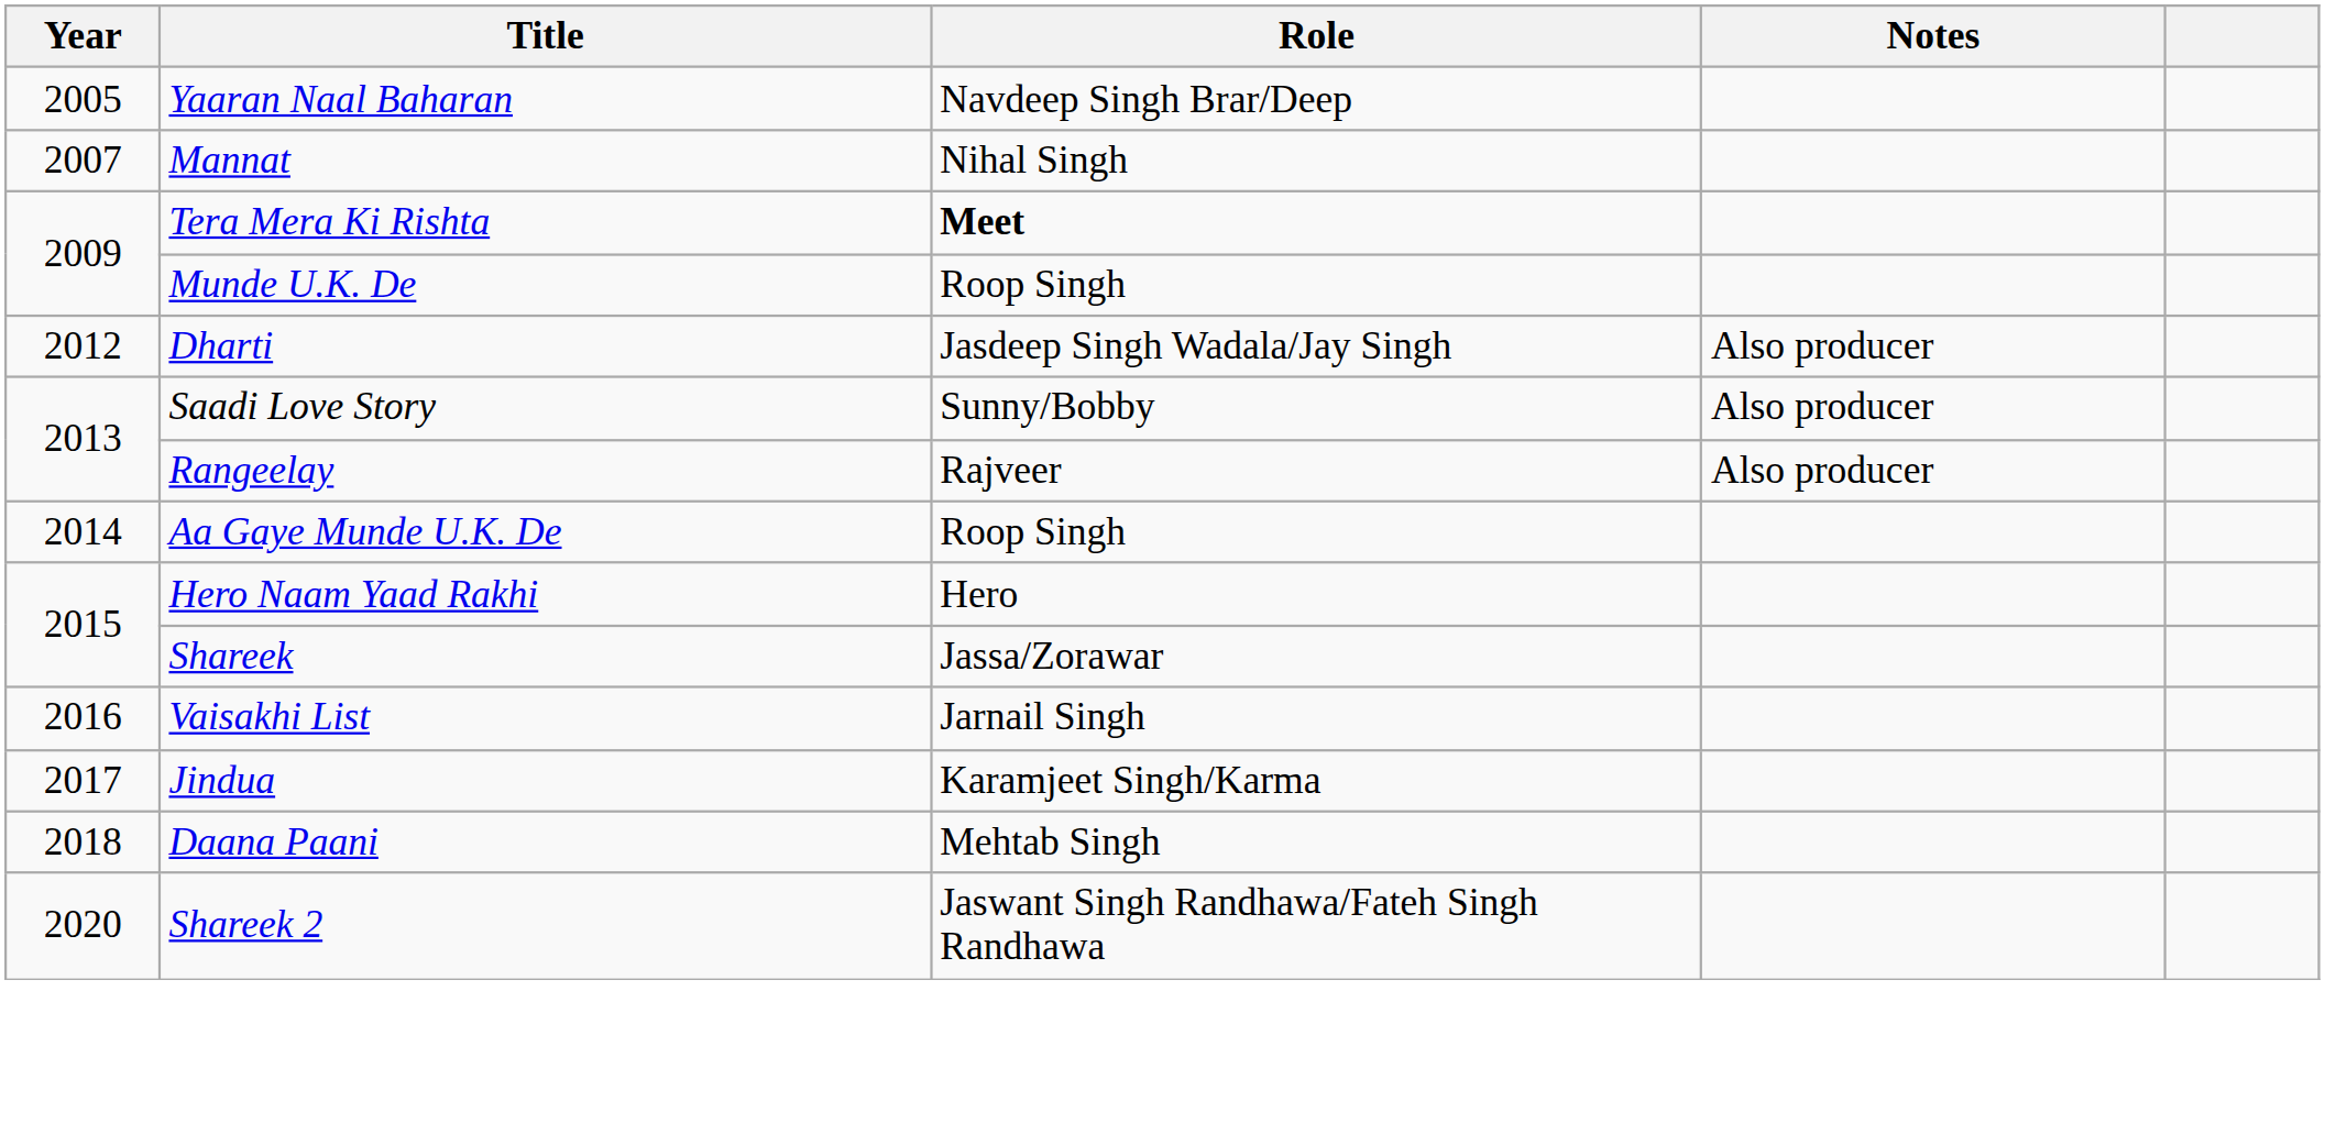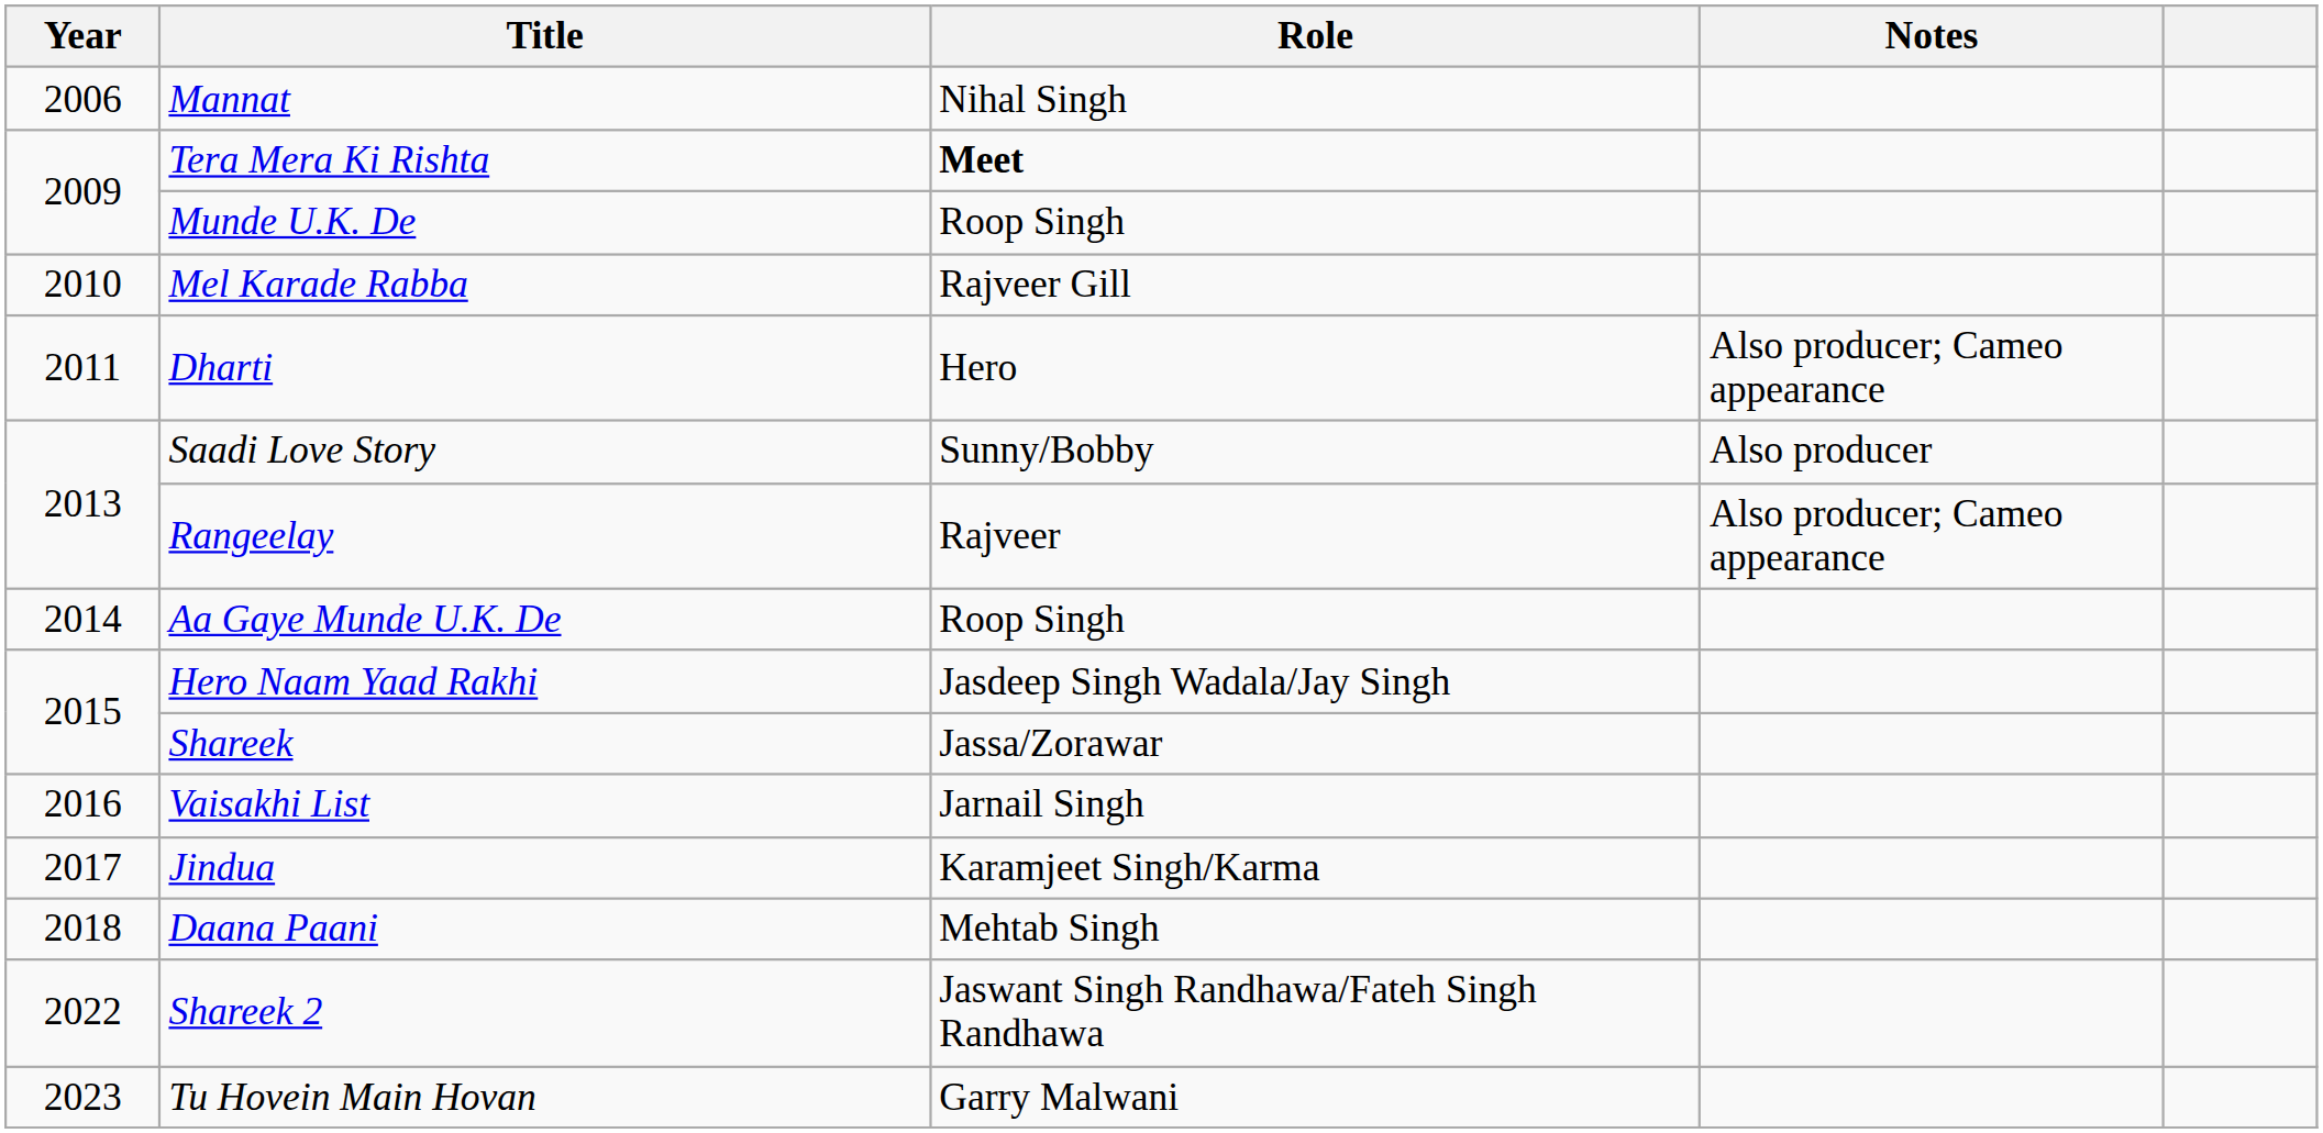 <table class="wikitable plainrowheaders sortable" width=75%>
 <tr>
 <th scope="col" width="5%">Year</th>
 <th scope="col" width="25%">Title</th>
 <th scope="col" width="25%">Role</th>
 <th scope="col" width="15%" class="unsortable">Notes</th>
 <th scope="col" width="5%" class="unsortable"></th>
 </tr>
 <tr>
-<td style="text-align:center;">2005</td>
-<td><em><a href='#'>Yaaran Naal Baharan</a></em></td>
-<td>Navdeep Singh Brar/Deep</td>
-<td></td>
-<td></td>
-</tr>
-<tr>
-<td style="text-align:center;">2007</td>
+<td style="text-align:center;">2006</td>
 <td><em><a href='#'>Mannat</a></em></td>
 <td>Nihal Singh</td>
 <td></td>
 <td></td>
 </tr>
 <tr>
 <td rowspan="2" style="text-align:center;">2009</td>
 <td><em><a href='#'>Tera Mera Ki Rishta</a></em></td>
 <td><strong>Meet</strong></td>
 <td></td>
 <td></td>
 </tr>
 <tr>
 <td><em><a href='#'>Munde U.K. De</a></em></td>
 <td>Roop Singh</td>
 <td></td>
 <td></td>
 </tr>
 <tr>
-<td style="text-align:center;">2012</td>
+<td style="text-align:center;">2010</td>
+<td><em><a href='#'>Mel Karade Rabba</a></em></td>
+<td>Rajveer Gill</td>
+<td></td>
+<td></td>
+</tr>
+<tr>
+<td style="text-align:center;">2011</td>
 <td><em><a href='#'>Dharti</a></em></td>
-<td>Jasdeep Singh Wadala/Jay Singh</td>
-<td>Also producer</td>
+<td>Hero</td>
+<td>Also producer; Cameo appearance</td>
 <td></td>
 </tr>
 <tr>
 <td rowspan="2" style="text-align:center;">2013</td>
 <td><em>Saadi Love Story</em></td>
 <td>Sunny/Bobby</td>
 <td>Also producer</td>
 <td></td>
 </tr>
 <tr>
 <td><em><a href='#'>Rangeelay</a></em></td>
 <td>Rajveer</td>
-<td>Also producer</td>
+<td>Also producer; Cameo appearance</td>
 <td></td>
 </tr>
 <tr>
 <td style="text-align:center;">2014</td>
 <td><em><a href='#'>Aa Gaye Munde U.K. De</a></em></td>
 <td>Roop Singh</td>
 <td></td>
 <td></td>
 </tr>
 <tr>
 <td rowspan="2" style="text-align:center;">2015</td>
 <td><em><a href='#'>Hero Naam Yaad Rakhi</a></em></td>
-<td>Hero</td>
+<td>Jasdeep Singh Wadala/Jay Singh</td>
 <td></td>
 <td></td>
 </tr>
 <tr>
 <td><em><a href='#'>Shareek</a></em></td>
 <td>Jassa/Zorawar</td>
 <td></td>
 <td></td>
 </tr>
 <tr>
 <td style="text-align:center;">2016</td>
 <td><em><a href='#'>Vaisakhi List</a></em></td>
 <td>Jarnail Singh</td>
 <td></td>
 <td></td>
 </tr>
 <tr>
 <td style="text-align:center;">2017</td>
 <td><em><a href='#'>Jindua</a></em></td>
 <td>Karamjeet Singh/Karma</td>
 <td></td>
 <td></td>
 </tr>
 <tr>
 <td style="text-align:center;">2018</td>
 <td><em><a href='#'>Daana Paani</a></em></td>
 <td>Mehtab Singh</td>
 <td></td>
 <td></td>
 </tr>
 <tr>
-<td style="text-align:center;">2020</td>
+<td style="text-align:center;">2022</td>
 <td><em><a href='#'>Shareek 2</a></em></td>
 <td>Jaswant Singh Randhawa/Fateh Singh Randhawa</td>
 <td></td>
 <td></td>
 </tr>
 <tr>
+<td style="text-align:center;">2023</td>
+<td><em>Tu Hovein Main Hovan</em></td>
+<td>Garry  Malwani</td>
+<td></td>
+<td></td>
+</tr>
+<tr>
 </tr>
 </table>
